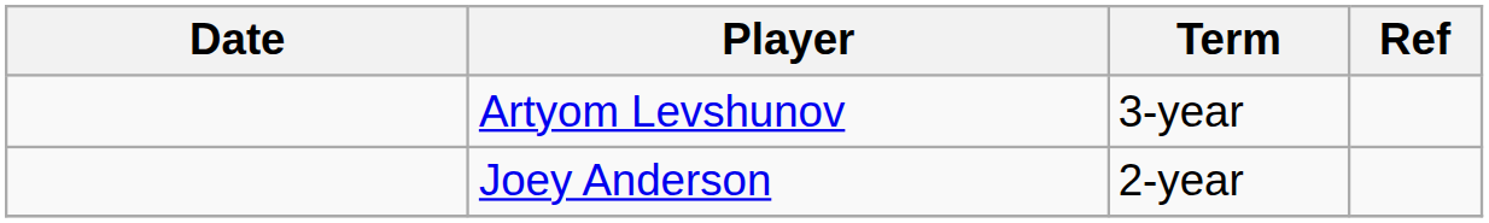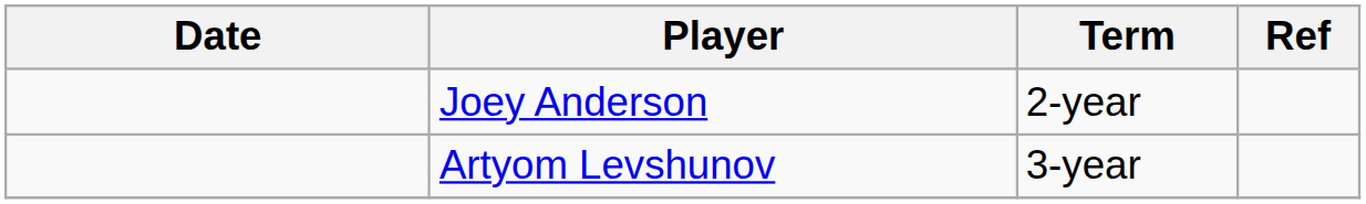 <table class="wikitable">
 <tr>
 <th style="width: 10em;">Date</th>
 <th style="width: 14em;">Player</th>
 <th style="width: 5em;">Term</th>
 <th style="width: 2.5em;">Ref</th>
 </tr>
 <tr>
 <td></td>
+<td><a href='#'>Joey Anderson</a></td>
+<td>2-year</td>
+<td></td>
+</tr>
+<tr>
+<td></td>
 <td><a href='#'>Artyom Levshunov</a></td>
 <td>3-year</td>
 <td></td>
 </tr>
 <tr>
-<td></td>
-<td><a href='#'>Joey Anderson</a></td>
-<td>2-year</td>
-<td></td>
-</tr>
-<tr>
 </tr>
 </table>
